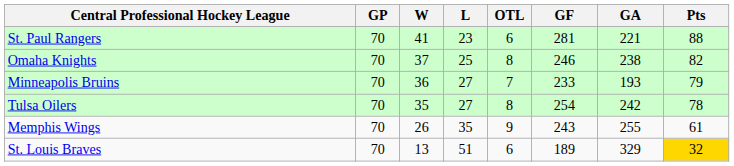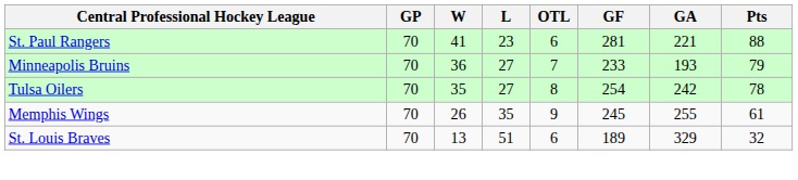 <table class="wikitable">
 <tr>
 <th width="40%" bgcolor="#e0e0e0">Central Professional Hockey League</th>
 <th width="5%" bgcolor="#e0e0e0">GP</th>
 <th width="5%" bgcolor="#e0e0e0">W</th>
 <th width="5%" bgcolor="#e0e0e0">L</th>
 <th width="5%" bgcolor="#e0e0e0">OTL</th>
 <th width="7.5%" bgcolor="#e0e0e0">GF</th>
 <th width="7.5%" bgcolor="#e0e0e0">GA</th>
 <th width="7.5%" bgcolor="#e0e0e0">Pts</th>
 </tr>
 <tr align="center" bgcolor="#CCFFCC">
 <td align="left"><a href='#'>St. Paul Rangers</a></td>
 <td>70</td>
 <td>41</td>
 <td>23</td>
 <td>6</td>
 <td>281</td>
 <td>221</td>
 <td>88</td>
-</tr>
-<tr align="center" bgcolor="#CCFFCC">
-<td align="left"><a href='#'>Omaha Knights</a></td>
-<td>70</td>
-<td>37</td>
-<td>25</td>
-<td>8</td>
-<td>246</td>
-<td>238</td>
-<td>82</td>
 </tr>
 <tr align="center" bgcolor="#CCFFCC">
 <td align="left"><a href='#'>Minneapolis Bruins</a></td>
 <td>70</td>
 <td>36</td>
 <td>27</td>
 <td>7</td>
 <td>233</td>
 <td>193</td>
 <td>79</td>
 </tr>
 <tr align="center" bgcolor="#CCFFCC">
 <td align="left"><a href='#'>Tulsa Oilers</a></td>
 <td>70</td>
 <td>35</td>
 <td>27</td>
 <td>8</td>
 <td>254</td>
 <td>242</td>
 <td>78</td>
 </tr>
 <tr align="center">
 <td align="left"><a href='#'>Memphis Wings</a></td>
 <td>70</td>
 <td>26</td>
 <td>35</td>
 <td>9</td>
-<td>243</td>
+<td>245</td>
 <td>255</td>
 <td>61</td>
 </tr>
 <tr align="center">
 <td align="left"><a href='#'>St. Louis Braves</a></td>
 <td>70</td>
 <td>13</td>
 <td>51</td>
 <td>6</td>
 <td>189</td>
 <td>329</td>
-<td style="background: gold;">32</td>
+<td>32</td>
 </tr>
 </table>
